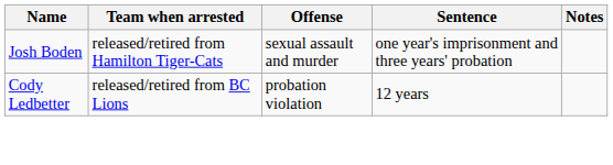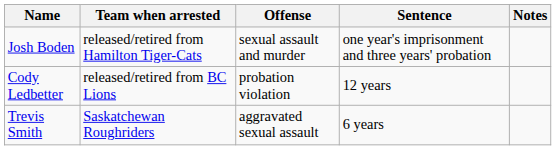 <table class="wikitable">
 <tr>
 <th>Name</th>
 <th>Team when arrested</th>
 <th>Offense</th>
 <th>Sentence</th>
 <th>Notes</th>
 </tr>
 <tr>
 <td><a href='#'>Josh Boden</a></td>
 <td>released/retired from <a href='#'>Hamilton Tiger-Cats</a></td>
 <td>sexual assault and murder</td>
 <td>one year's imprisonment and three years' probation</td>
 <td></td>
 </tr>
 <tr>
 <td><a href='#'>Cody Ledbetter</a></td>
 <td>released/retired from <a href='#'>BC Lions</a></td>
 <td>probation violation</td>
 <td sentenced>12 years</td>
 <td></td>
 </tr>
+<tr>
+<td><a href='#'>Trevis Smith</a></td>
+<td><a href='#'>Saskatchewan Roughriders</a></td>
+<td>aggravated sexual assault</td>
+<td>6 years</td>
+<td></td>
+</tr>
 </table>
